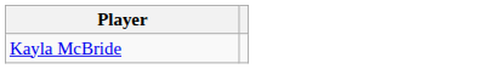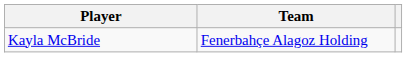 <table class="wikitable" style="text-align: center;">
 <tr>
 <th style="width:200px;">Player</th>
+<th style="width:205px;">Team</th>
 <th></th>
 </tr>
 <tr>
 <td align=left> <a href='#'>Kayla McBride</a></td>
+<td align=left> <a href='#'>Fenerbahçe Alagoz Holding</a></td>
 <td></td>
 </tr>
 </table>
